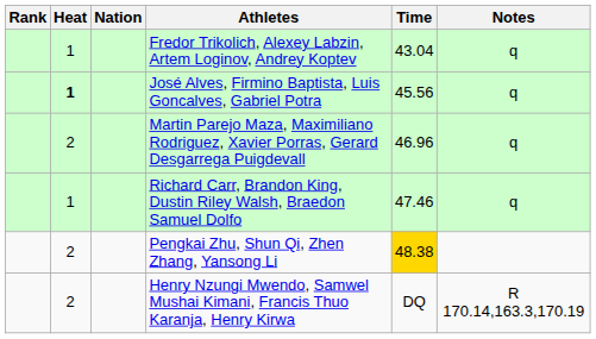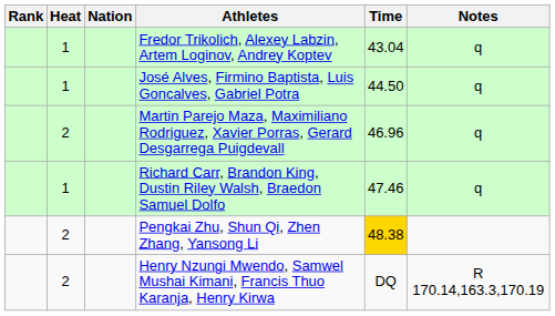 <table class="wikitable sortable" style="text-align:center">
 <tr>
 <th>Rank</th>
 <th>Heat</th>
 <th>Nation</th>
 <th>Athletes</th>
 <th>Time</th>
 <th>Notes</th>
 </tr>
 <tr bgcolor=ccffcc>
 <td></td>
 <td>1</td>
 <td align=left></td>
 <td align=left><a href='#'>Fredor Trikolich</a>, <a href='#'>Alexey Labzin</a>, <a href='#'>Artem Loginov</a>, <a href='#'>Andrey Koptev</a></td>
 <td>43.04</td>
 <td>q</td>
 </tr>
 <tr bgcolor=ccffcc>
 <td></td>
-<td><strong>1</strong></td>
+<td>1</td>
 <td align=left></td>
 <td align=left><a href='#'>José Alves</a>, <a href='#'>Firmino Baptista</a>, <a href='#'>Luis Goncalves</a>, <a href='#'>Gabriel Potra</a></td>
-<td>45.56</td>
+<td>44.50</td>
 <td>q</td>
 </tr>
 <tr bgcolor=ccffcc>
 <td></td>
 <td>2</td>
 <td align=left></td>
 <td align=left><a href='#'>Martin Parejo Maza</a>, <a href='#'>Maximiliano Rodriguez</a>, <a href='#'>Xavier Porras</a>, <a href='#'>Gerard Desgarrega Puigdevall</a></td>
 <td>46.96</td>
 <td>q</td>
 </tr>
 <tr bgcolor=ccffcc>
 <td></td>
 <td>1</td>
 <td align=left></td>
 <td align=left><a href='#'>Richard Carr</a>, <a href='#'>Brandon King</a>, <a href='#'>Dustin Riley Walsh</a>, <a href='#'>Braedon Samuel Dolfo</a></td>
 <td>47.46</td>
 <td>q</td>
 </tr>
 <tr>
 <td></td>
 <td>2</td>
 <td align=left></td>
 <td align=left><a href='#'>Pengkai Zhu</a>, <a href='#'>Shun Qi</a>, <a href='#'>Zhen Zhang</a>, <a href='#'>Yansong Li</a></td>
 <td style="background: gold;">48.38</td>
 <td></td>
 </tr>
 <tr>
 <td></td>
 <td>2</td>
 <td align=left></td>
 <td align=left><a href='#'>Henry Nzungi Mwendo</a>, <a href='#'>Samwel Mushai Kimani</a>, <a href='#'>Francis Thuo Karanja</a>, <a href='#'>Henry Kirwa</a></td>
 <td>DQ</td>
 <td>R 170.14,163.3,170.19</td>
 </tr>
 </table>
